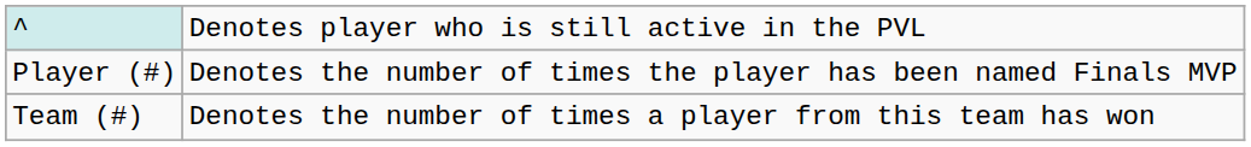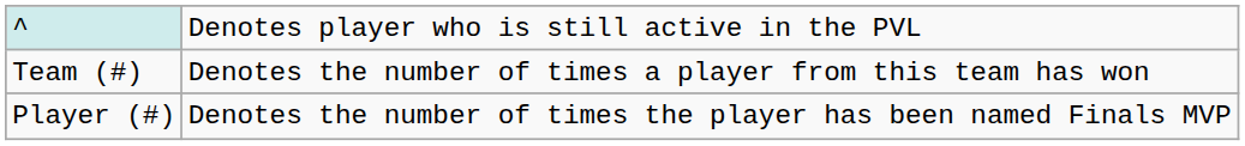 <table class="wikitable">
 <tr>
 <td style="background-color:#CFECEC; border:1px solid #aaaaaa; width:6em">^</td>
 <td>Denotes player who is still active in the PVL</td>
 </tr>
 <tr>
+<td>Team (#)</td>
+<td>Denotes the number of times a player from this team has won</td>
+</tr>
+<tr>
 <td>Player (#)</td>
 <td>Denotes the number of times the player has been named Finals MVP</td>
 </tr>
-<tr>
-<td>Team (#)</td>
-<td>Denotes the number of times a player from this team has won</td>
-</tr>
 </table>
